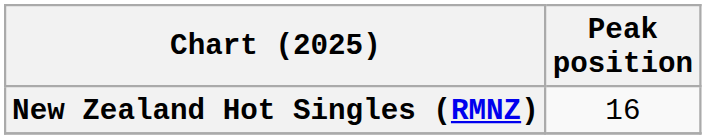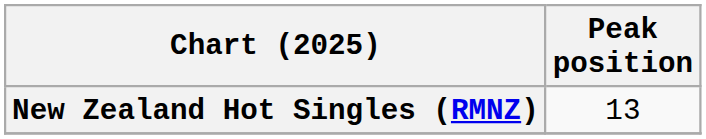 <table class="wikitable sortable plainrowheaders" style="text-align:center">
 <tr>
 <th scope="col">Chart (2025)</th>
 <th scope="col">Peak<br>position</th>
 </tr>
 <tr>
 <th scope="row">New Zealand Hot Singles (<a href='#'>RMNZ</a>)</th>
-<td>16</td>
+<td>13</td>
 </tr>
 <tr>
 </tr>
 </table>
